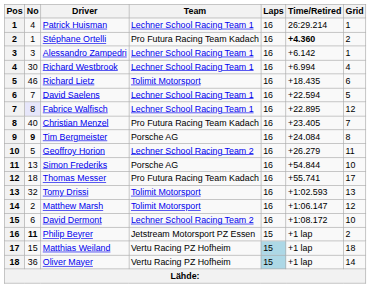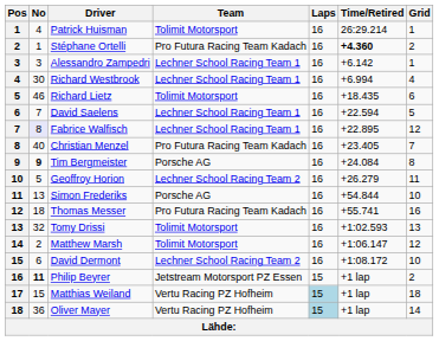 <table class="wikitable" style="font-size:85%">
 <tr>
 <th>Pos</th>
 <th>No</th>
 <th>Driver</th>
 <th>Team</th>
 <th>Laps</th>
 <th>Time/Retired</th>
 <th>Grid</th>
 </tr>
 <tr>
 <th>1</th>
 <td align=center>4</td>
 <td> <a href='#'>Patrick Huisman</a></td>
-<td><a href='#'>Lechner School Racing Team 1</a></td>
+<td><a href='#'>Tolimit Motorsport</a></td>
 <td>16</td>
 <td>26:29.214</td>
 <td>1</td>
 </tr>
 <tr>
 <th>2</th>
 <td align=center>1</td>
 <td> <a href='#'>Stéphane Ortelli</a></td>
 <td>Pro Futura Racing Team Kadach</td>
 <td>16</td>
 <td><strong>+4.360</strong></td>
 <td>2</td>
 </tr>
 <tr>
 <th>3</th>
 <td align=center>3</td>
 <td> <a href='#'>Alessandro Zampedri</a></td>
 <td><a href='#'>Lechner School Racing Team 1</a></td>
 <td>16</td>
 <td>+6.142</td>
 <td>1</td>
 </tr>
 <tr>
 <th>4</th>
 <td align=center>30</td>
 <td> <a href='#'>Richard Westbrook</a></td>
 <td><a href='#'>Lechner School Racing Team 1</a></td>
 <td>16</td>
 <td>+6.994</td>
 <td>4</td>
 </tr>
 <tr>
 <th>5</th>
 <td align=center>46</td>
 <td> <a href='#'>Richard Lietz</a></td>
 <td><a href='#'>Tolimit Motorsport</a></td>
 <td>16</td>
 <td>+18.435</td>
 <td>6</td>
 </tr>
 <tr>
 <th>6</th>
 <td align=center>7</td>
 <td> <a href='#'>David Saelens</a></td>
 <td><a href='#'>Lechner School Racing Team 1</a></td>
 <td>16</td>
 <td>+22.594</td>
 <td>5</td>
 </tr>
 <tr>
 <th>7</th>
 <td align=center style="background: lavender;">8</td>
 <td> <a href='#'>Fabrice Walfisch</a></td>
 <td><a href='#'>Lechner School Racing Team 1</a></td>
 <td>16</td>
 <td>+22.895</td>
 <td>12</td>
 </tr>
 <tr>
 <th>8</th>
 <td align=center>40</td>
 <td> <a href='#'>Christian Menzel</a></td>
 <td>Pro Futura Racing Team Kadach</td>
 <td>16</td>
 <td>+23.405</td>
 <td>7</td>
 </tr>
 <tr>
 <th>9</th>
 <td align=center><strong>9</strong></td>
 <td> <a href='#'>Tim Bergmeister</a></td>
 <td>Porsche AG</td>
 <td>16</td>
 <td>+24.084</td>
 <td>8</td>
 </tr>
 <tr>
 <th>10</th>
 <td align=center>5</td>
 <td> <a href='#'>Geoffroy Horion</a></td>
 <td><a href='#'>Lechner School Racing Team 2</a></td>
 <td>16</td>
 <td>+26.279</td>
 <td>11</td>
 </tr>
 <tr>
 <th>11</th>
 <td align=center>13</td>
 <td> <a href='#'>Simon Frederiks</a></td>
 <td>Porsche AG</td>
 <td>16</td>
 <td>+54.844</td>
 <td>10</td>
 </tr>
 <tr>
 <th>12</th>
 <td align=center>18</td>
 <td> <a href='#'>Thomas Messer</a></td>
 <td>Pro Futura Racing Team Kadach</td>
 <td>16</td>
 <td>+55.741</td>
-<td>17</td>
+<td>16</td>
 </tr>
 <tr>
 <th>13</th>
 <td align=center>32</td>
 <td> <a href='#'>Tomy Drissi</a></td>
 <td><a href='#'>Tolimit Motorsport</a></td>
 <td>16</td>
 <td>+1:02.593</td>
 <td>13</td>
 </tr>
 <tr>
 <th>14</th>
 <td align=center>2</td>
 <td> <a href='#'>Matthew Marsh</a></td>
 <td><a href='#'>Tolimit Motorsport</a></td>
 <td>16</td>
 <td>+1:06.147</td>
 <td>12</td>
 </tr>
 <tr>
 <th>15</th>
 <td align=center>6</td>
 <td> <a href='#'>David Dermont</a></td>
 <td><a href='#'>Lechner School Racing Team 2</a></td>
 <td>16</td>
 <td>+1:08.172</td>
 <td>10</td>
 </tr>
 <tr>
 <th>16</th>
 <td align=center><strong>11</strong></td>
 <td> <a href='#'>Philip Beyrer</a></td>
 <td>Jetstream Motorsport PZ Essen</td>
 <td>15</td>
 <td>+1 lap</td>
 <td>2</td>
 </tr>
 <tr>
 <th>17</th>
 <td align=center>15</td>
 <td> <a href='#'>Matthias Weiland</a></td>
 <td>Vertu Racing PZ Hofheim</td>
 <td style="background: lightblue;">15</td>
 <td>+1 lap</td>
 <td>18</td>
 </tr>
 <tr>
 <th>18</th>
 <td align=center>36</td>
 <td> <a href='#'>Oliver Mayer</a></td>
 <td>Vertu Racing PZ Hofheim</td>
 <td style="background: lightblue;">15</td>
 <td>+1 lap</td>
 <td>14</td>
 </tr>
 <tr>
 <th colspan="8">Lähde:</th>
 </tr>
 </table>
